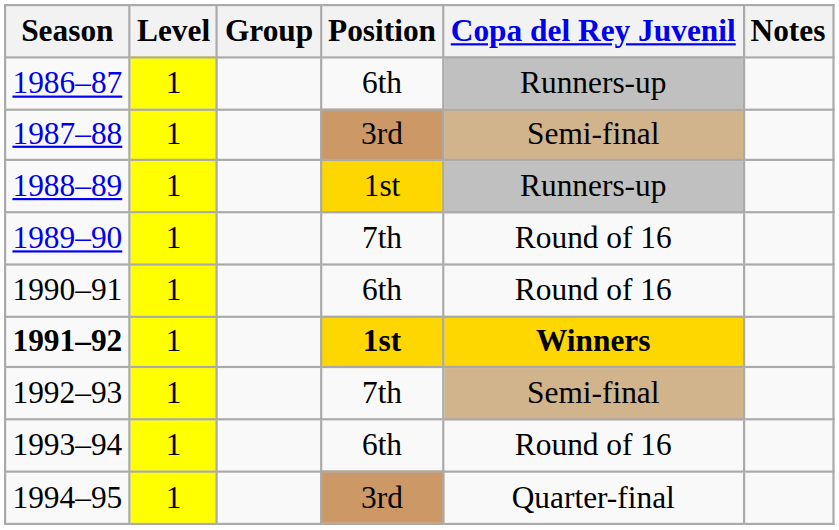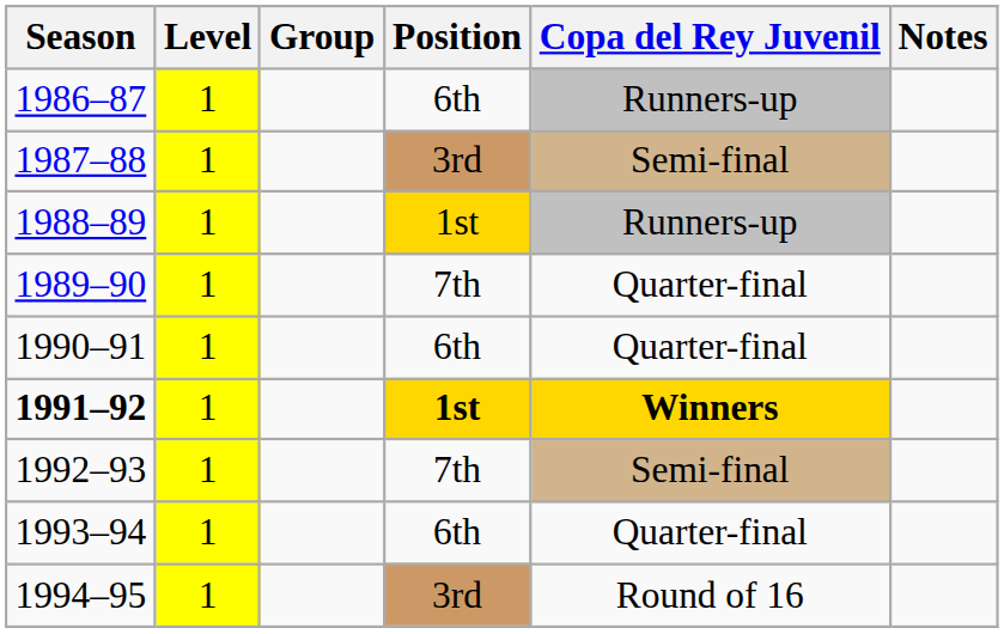 <table class="wikitable" style="text-align:center; font-size:90%">
 <tr>
 <th>Season</th>
 <th>Level</th>
 <th>Group</th>
 <th>Position</th>
 <th><a href='#'>Copa del Rey Juvenil</a></th>
 <th>Notes</th>
 </tr>
 <tr>
 <td><a href='#'>1986–87</a></td>
 <td bgcolor=#FFFF00>1</td>
 <td></td>
 <td>6th</td>
 <td bgcolor=silver>Runners-up</td>
 <td></td>
 </tr>
 <tr>
 <td><a href='#'>1987–88</a></td>
 <td bgcolor=#FFFF00>1</td>
 <td></td>
 <td bgcolor=#CC9966>3rd</td>
 <td bgcolor=#D2B48C>Semi-final</td>
 <td></td>
 </tr>
 <tr>
 <td><a href='#'>1988–89</a></td>
 <td bgcolor=#FFFF00>1</td>
 <td></td>
 <td bgcolor=gold>1st</td>
 <td bgcolor=silver>Runners-up</td>
 <td></td>
 </tr>
 <tr>
 <td><a href='#'>1989–90</a></td>
 <td bgcolor=#FFFF00>1</td>
 <td></td>
 <td>7th</td>
-<td>Round of 16</td>
+<td>Quarter-final</td>
 <td></td>
 </tr>
 <tr>
 <td>1990–91</td>
 <td bgcolor=#FFFF00>1</td>
 <td></td>
 <td>6th</td>
-<td>Round of 16</td>
+<td>Quarter-final</td>
 <td></td>
 </tr>
 <tr>
 <td><strong>1991–92</strong></td>
 <td bgcolor=#FFFF00>1</td>
 <td></td>
 <td bgcolor=gold><strong>1st</strong></td>
 <td bgcolor=gold><strong>Winners</strong></td>
 <td></td>
 </tr>
 <tr>
 <td>1992–93</td>
 <td bgcolor=#FFFF00>1</td>
 <td></td>
 <td>7th</td>
 <td bgcolor=#D2B48C>Semi-final</td>
 <td></td>
 </tr>
 <tr>
 <td>1993–94</td>
 <td bgcolor=#FFFF00>1</td>
 <td></td>
 <td>6th</td>
-<td>Round of 16</td>
+<td>Quarter-final</td>
 <td></td>
 </tr>
 <tr>
 <td>1994–95</td>
 <td bgcolor=#FFFF00>1</td>
 <td></td>
 <td bgcolor=#CC9966>3rd</td>
-<td>Quarter-final</td>
+<td>Round of 16</td>
 <td></td>
 </tr>
 </table>
